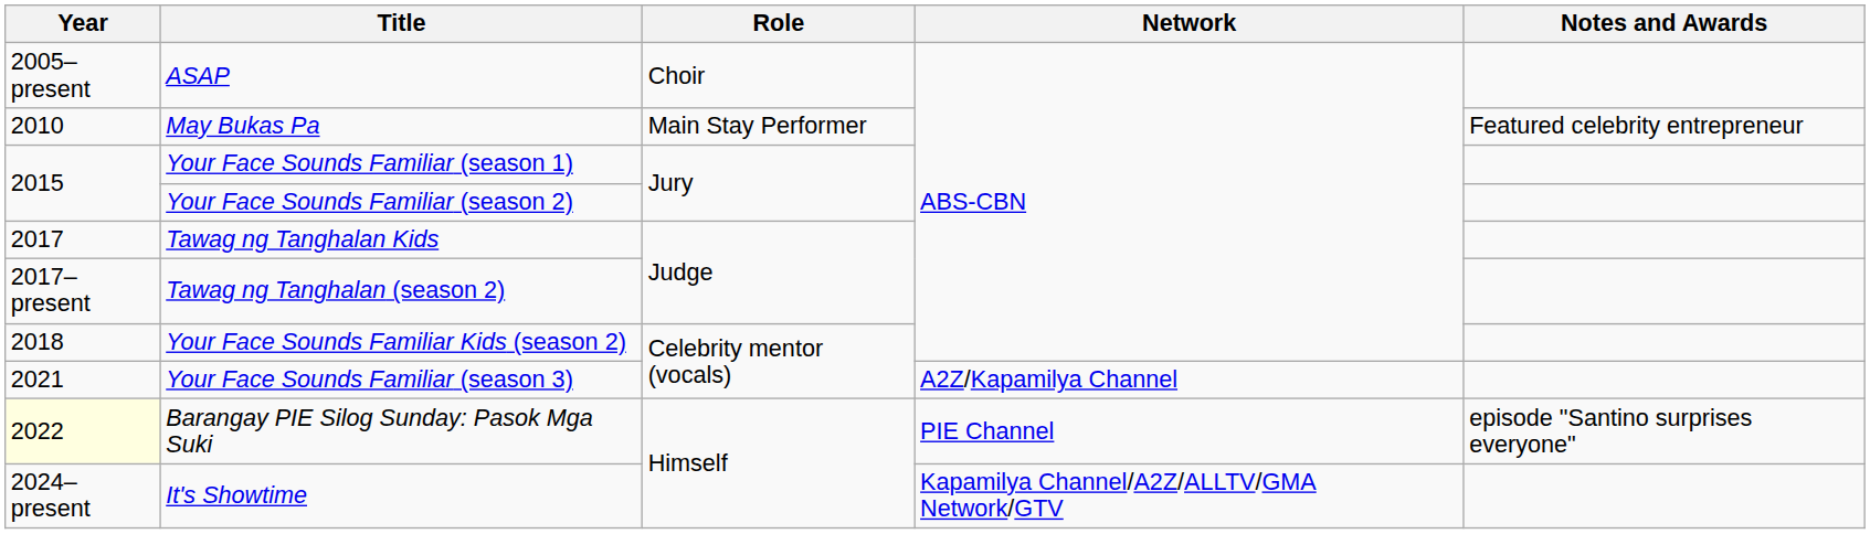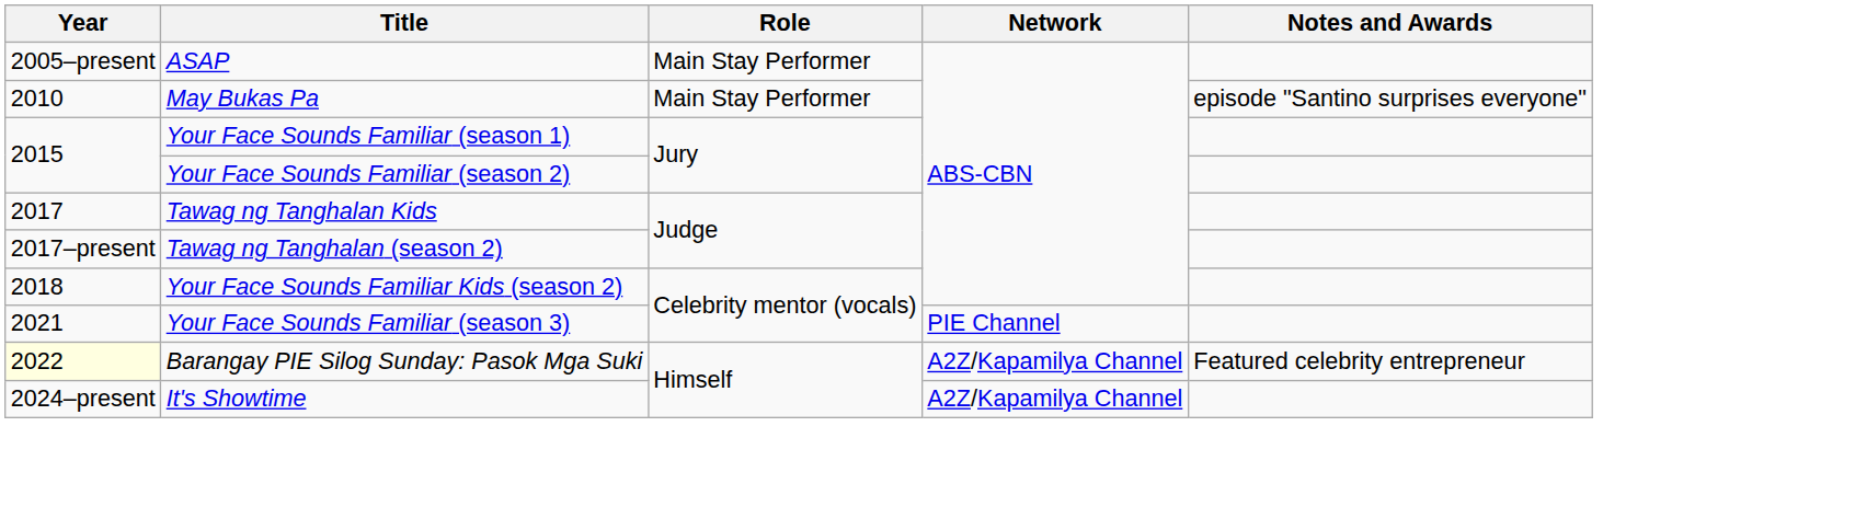 <table class="wikitable sortable">
 <tr>
 <th>Year</th>
 <th>Title</th>
 <th>Role</th>
 <th>Network</th>
 <th>Notes and Awards</th>
 </tr>
 <tr>
 <td>2005–present</td>
 <td><em><a href='#'>ASAP</a></em></td>
-<td>Choir</td>
+<td>Main Stay Performer</td>
 <td rowspan=7><a href='#'>ABS-CBN</a></td>
 <td></td>
 </tr>
 <tr>
 <td>2010</td>
 <td><em><a href='#'>May Bukas Pa</a></em></td>
 <td>Main Stay Performer</td>
-<td>Featured celebrity entrepreneur</td>
+<td>episode "Santino surprises everyone"</td>
 </tr>
 <tr>
 <td rowspan=2>2015</td>
 <td><a href='#'><em>Your Face Sounds Familiar</em> (season 1)</a></td>
 <td rowspan=2>Jury</td>
 <td></td>
 </tr>
 <tr>
 <td><a href='#'><em>Your Face Sounds Familiar</em> (season 2)</a></td>
 <td></td>
 </tr>
 <tr>
 <td>2017</td>
 <td><em><a href='#'>Tawag ng Tanghalan Kids</a></em></td>
 <td rowspan=2>Judge</td>
 <td></td>
 </tr>
 <tr>
 <td>2017–present</td>
 <td><a href='#'><em>Tawag ng Tanghalan</em> (season 2)</a></td>
 <td></td>
 </tr>
 <tr>
 <td>2018</td>
 <td><a href='#'><em>Your Face Sounds Familiar Kids</em> (season 2)</a></td>
 <td rowspan=2>Celebrity mentor (vocals)</td>
 <td></td>
 </tr>
 <tr>
 <td>2021</td>
 <td><a href='#'><em>Your Face Sounds Familiar</em> (season 3)</a></td>
-<td><a href='#'>A2Z</a>/<a href='#'>Kapamilya Channel</a></td>
+<td><a href='#'>PIE Channel</a></td>
 <td></td>
 </tr>
 <tr>
 <td style="background: lightyellow;">2022</td>
 <td><em>Barangay PIE Silog Sunday: Pasok Mga Suki</em></td>
 <td rowspan=2>Himself</td>
-<td><a href='#'>PIE Channel</a></td>
-<td>episode "Santino surprises everyone"</td>
+<td><a href='#'>A2Z</a>/<a href='#'>Kapamilya Channel</a></td>
+<td>Featured celebrity entrepreneur</td>
 </tr>
 <tr>
 <td>2024–present</td>
 <td><em><a href='#'>It's Showtime</a></em></td>
-<td><a href='#'>Kapamilya Channel</a>/<a href='#'>A2Z</a>/<a href='#'>ALLTV</a>/<a href='#'>GMA Network</a>/<a href='#'>GTV</a></td>
+<td><a href='#'>A2Z</a>/<a href='#'>Kapamilya Channel</a></td>
 <td></td>
 </tr>
 </table>
